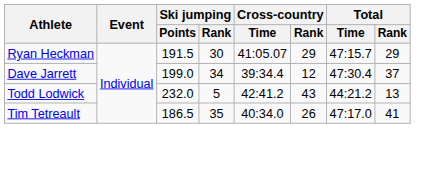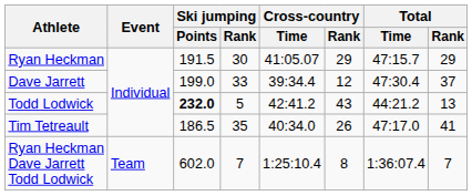 <table class=wikitable style=font-size:90%;text-align:center>
 <tr>
 <th rowspan=2>Athlete</th>
 <th rowspan=2>Event</th>
 <th colspan=2>Ski jumping</th>
 <th colspan=2>Cross-country</th>
 <th colspan=2>Total</th>
 </tr>
 <tr style=font-size:95%>
 <th>Points</th>
 <th>Rank</th>
 <th>Time</th>
 <th>Rank</th>
 <th>Time</th>
 <th>Rank</th>
 </tr>
 <tr>
 <td align=left><a href='#'>Ryan Heckman</a></td>
 <td align=left rowspan=4><a href='#'>Individual</a></td>
 <td>191.5</td>
 <td>30</td>
 <td>41:05.07</td>
 <td>29</td>
 <td>47:15.7</td>
 <td>29</td>
 </tr>
 <tr>
 <td align=left><a href='#'>Dave Jarrett</a></td>
 <td>199.0</td>
-<td>34</td>
+<td>33</td>
 <td>39:34.4</td>
 <td>12</td>
 <td>47:30.4</td>
 <td>37</td>
 </tr>
 <tr>
 <td align=left><a href='#'>Todd Lodwick</a></td>
-<td>232.0</td>
+<td><strong>232.0</strong></td>
 <td>5</td>
 <td>42:41.2</td>
 <td>43</td>
 <td>44:21.2</td>
 <td>13</td>
 </tr>
 <tr>
 <td align=left><a href='#'>Tim Tetreault</a></td>
 <td>186.5</td>
 <td>35</td>
 <td>40:34.0</td>
 <td>26</td>
 <td>47:17.0</td>
 <td>41</td>
 </tr>
+<tr>
+<td align=left><a href='#'>Ryan Heckman</a><br><a href='#'>Dave Jarrett</a><br><a href='#'>Todd Lodwick</a></td>
+<td align=left><a href='#'>Team</a></td>
+<td>602.0</td>
+<td>7</td>
+<td>1:25:10.4</td>
+<td>8</td>
+<td>1:36:07.4</td>
+<td>7</td>
+</tr>
 </table>
